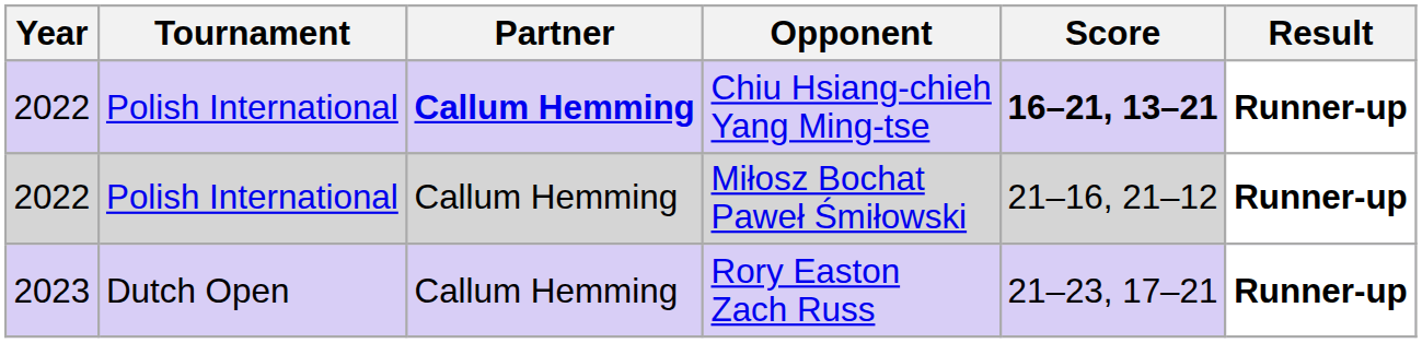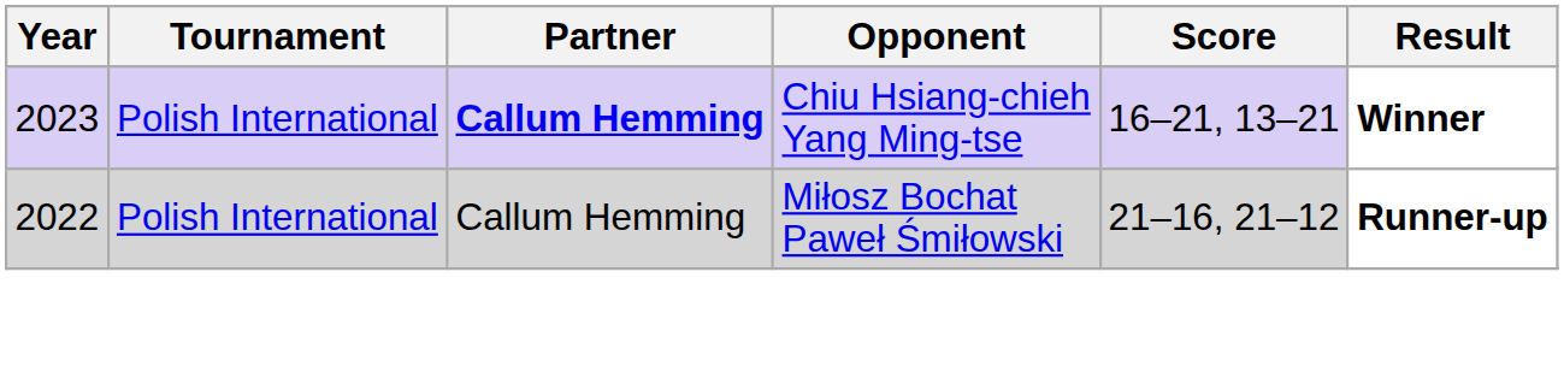 <table class="sortable wikitable" style="font-size: 90%;">
 <tr>
 <th>Year</th>
 <th>Tournament</th>
 <th>Partner</th>
 <th>Opponent</th>
 <th>Score</th>
 <th>Result</th>
 </tr>
 <tr style="background:#D8CEF6">
-<td align="center">2022</td>
+<td align="center">2023</td>
 <td align="left"><a href='#'>Polish International</a></td>
 <td align="left"><strong> <a href='#'>Callum Hemming</a></strong></td>
 <td align="left"> <a href='#'>Chiu Hsiang-chieh</a><br> <a href='#'>Yang Ming-tse</a></td>
-<td align="left"><strong>16–21, 13–21</strong></td>
-<td style="text-align:left; background:white"> <strong>Runner-up</strong></td>
+<td align="left">16–21, 13–21</td>
+<td style="text-align:left; background:white"> <strong>Winner</strong></td>
 </tr>
 <tr style="background:#D5D5D5">
 <td align="center">2022</td>
 <td align="left"><a href='#'>Polish International</a></td>
 <td align="left"> Callum Hemming</td>
 <td align="left"> <a href='#'>Miłosz Bochat</a><br> <a href='#'>Paweł Śmiłowski</a></td>
 <td align="left">21–16, 21–12</td>
 <td style="text-align:left; background:white"> <strong>Runner-up</strong></td>
 </tr>
-<tr style="background:#D8CEF6">
-<td align="center">2023</td>
-<td align="left">Dutch Open</td>
-<td align="left"> Callum Hemming</td>
-<td align="left"> <a href='#'>Rory Easton</a><br> <a href='#'>Zach Russ</a></td>
-<td align="left">21–23, 17–21</td>
-<td style="text-align:left; background:white"> <strong>Runner-up</strong></td>
-</tr>
 </table>
